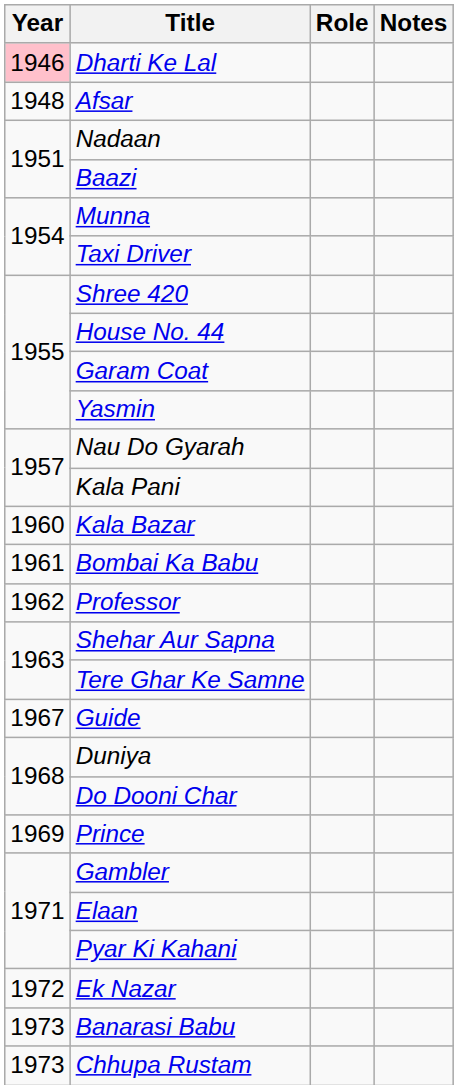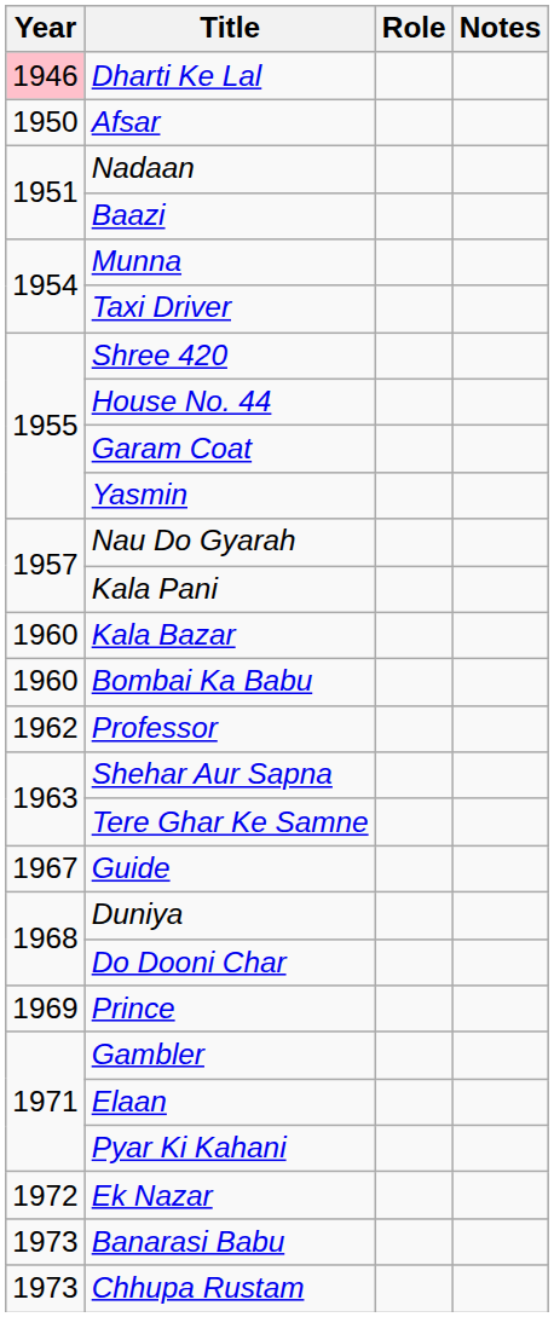 <table class="wikitable sortable">
 <tr>
 <th>Year</th>
 <th>Title</th>
 <th>Role</th>
 <th class="unsortable">Notes</th>
 </tr>
 <tr>
 <td style="background: pink;">1946</td>
 <td><em><a href='#'>Dharti Ke Lal</a></em></td>
 <td></td>
 <td></td>
 </tr>
 <tr>
-<td>1948</td>
+<td>1950</td>
 <td><em><a href='#'>Afsar</a></em></td>
 <td></td>
 <td></td>
 </tr>
 <tr>
 <td rowspan="2">1951</td>
 <td><em>Nadaan</em></td>
 <td></td>
 <td></td>
 </tr>
 <tr>
 <td><em><a href='#'>Baazi</a></em></td>
 <td></td>
 <td></td>
 </tr>
 <tr>
 <td rowspan="2">1954</td>
 <td><em><a href='#'>Munna</a></em></td>
 <td></td>
 <td></td>
 </tr>
 <tr>
 <td><em><a href='#'>Taxi Driver</a></em></td>
 <td></td>
 <td></td>
 </tr>
 <tr>
 <td rowspan="4">1955</td>
 <td><em><a href='#'>Shree 420</a></em></td>
 <td></td>
 <td></td>
 </tr>
 <tr>
 <td><em><a href='#'>House No. 44</a></em></td>
 <td></td>
 <td></td>
 </tr>
 <tr>
 <td><em><a href='#'>Garam Coat</a></em></td>
 <td></td>
 <td></td>
 </tr>
 <tr>
 <td><em><a href='#'>Yasmin</a></em></td>
 <td></td>
 <td></td>
 </tr>
 <tr>
 <td rowspan="2">1957</td>
 <td><em>Nau Do Gyarah </em></td>
 <td></td>
 <td></td>
 </tr>
 <tr>
 <td><em>Kala Pani</em></td>
 <td></td>
 <td></td>
 </tr>
 <tr>
 <td>1960</td>
 <td><em><a href='#'>Kala Bazar</a></em></td>
 <td></td>
 <td></td>
 </tr>
 <tr>
-<td>1961</td>
+<td>1960</td>
 <td><em><a href='#'>Bombai Ka Babu</a></em></td>
 <td></td>
 <td></td>
 </tr>
 <tr>
 <td>1962</td>
 <td><em><a href='#'>Professor</a></em></td>
 <td></td>
 <td></td>
 </tr>
 <tr>
 <td rowspan="2">1963</td>
 <td><em><a href='#'>Shehar Aur Sapna</a></em></td>
 <td></td>
 <td></td>
 </tr>
 <tr>
 <td><em><a href='#'>Tere Ghar Ke Samne</a></em></td>
 <td></td>
 <td></td>
 </tr>
 <tr>
 <td>1967</td>
 <td><em><a href='#'>Guide</a></em></td>
 <td></td>
 <td></td>
 </tr>
 <tr>
 <td rowspan="2">1968</td>
 <td><em>Duniya</em></td>
 <td></td>
 <td></td>
 </tr>
 <tr>
 <td><em><a href='#'>Do Dooni Char</a></em></td>
 <td></td>
 <td></td>
 </tr>
 <tr>
 <td>1969</td>
 <td><em><a href='#'>Prince</a></em></td>
 <td></td>
 <td></td>
 </tr>
 <tr>
 <td rowspan="3">1971</td>
 <td><em><a href='#'>Gambler</a></em></td>
 <td></td>
 <td></td>
 </tr>
 <tr>
 <td><em><a href='#'>Elaan</a></em></td>
 <td></td>
 <td></td>
 </tr>
 <tr>
 <td><em><a href='#'>Pyar Ki Kahani</a></em></td>
 <td></td>
 <td></td>
 </tr>
 <tr>
 <td>1972</td>
 <td><em><a href='#'>Ek Nazar</a></em></td>
 <td></td>
 <td></td>
 </tr>
 <tr>
 <td>1973</td>
 <td><em><a href='#'>Banarasi Babu</a></em></td>
 <td></td>
 <td></td>
 </tr>
 <tr>
 <td>1973</td>
 <td><em><a href='#'>Chhupa Rustam</a></em></td>
 <td></td>
 <td></td>
 </tr>
 </table>
